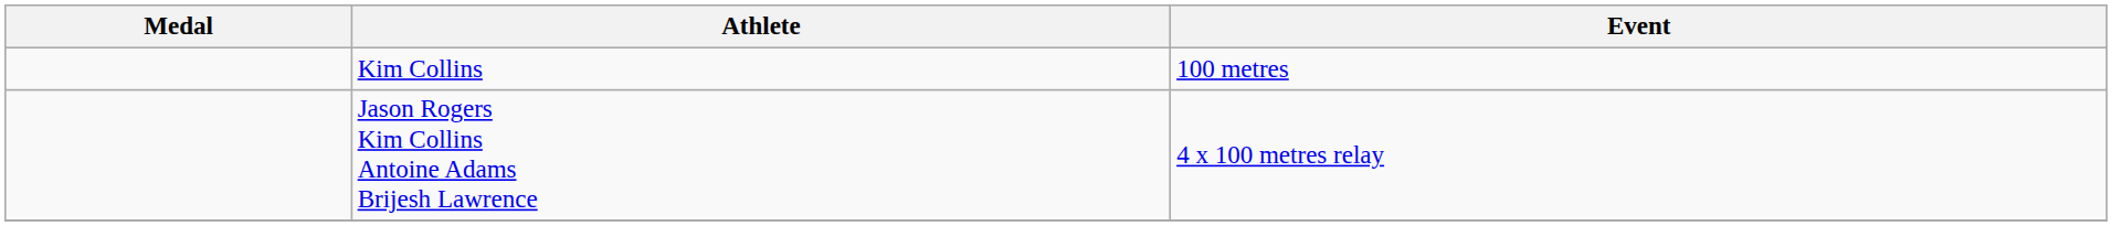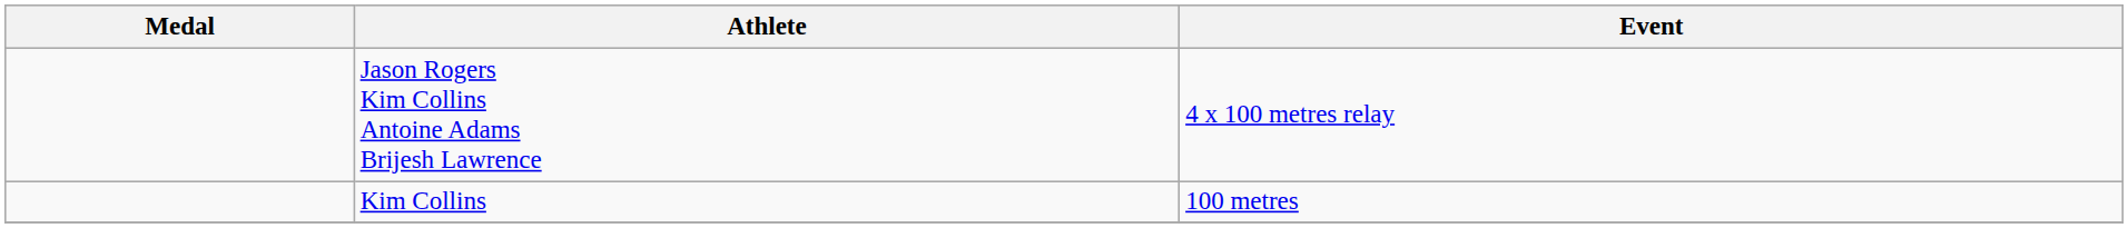 <table class="wikitable" style="font-size:90%" width=60%>
 <tr>
 <th>Medal</th>
 <th>Athlete</th>
 <th>Event</th>
 </tr>
 <tr>
 <td></td>
+<td><a href='#'>Jason Rogers</a><br><a href='#'>Kim Collins</a><br><a href='#'>Antoine Adams</a><br><a href='#'>Brijesh Lawrence</a><br></td>
+<td><a href='#'>4 x 100 metres relay</a></td>
+</tr>
+<tr>
+<td></td>
 <td><a href='#'>Kim Collins</a></td>
 <td><a href='#'>100 metres</a></td>
 </tr>
 <tr>
-<td></td>
-<td><a href='#'>Jason Rogers</a><br><a href='#'>Kim Collins</a><br><a href='#'>Antoine Adams</a><br><a href='#'>Brijesh Lawrence</a><br></td>
-<td><a href='#'>4 x 100 metres relay</a></td>
-</tr>
-<tr>
 </tr>
 </table>
